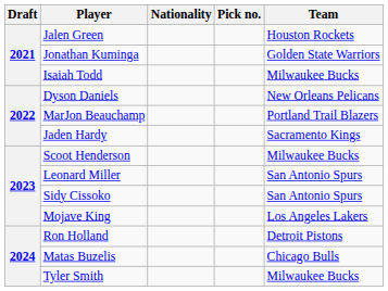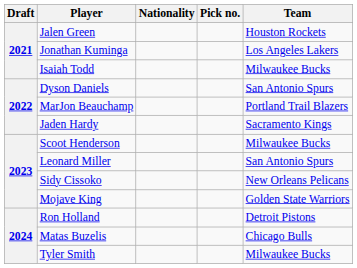 <table class="wikitable">
 <tr>
 <th>Draft</th>
 <th>Player</th>
 <th>Nationality</th>
 <th>Pick no.</th>
 <th>Team</th>
 </tr>
 <tr>
 <th rowspan="3"><a href='#'>2021</a></th>
 <td><a href='#'>Jalen Green</a></td>
 <td></td>
 <td></td>
 <td><a href='#'>Houston Rockets</a></td>
 </tr>
 <tr>
 <td><a href='#'>Jonathan Kuminga</a></td>
 <td></td>
 <td></td>
-<td><a href='#'>Golden State Warriors</a></td>
+<td><a href='#'>Los Angeles Lakers</a></td>
 </tr>
 <tr>
 <td><a href='#'>Isaiah Todd</a></td>
 <td></td>
 <td></td>
 <td><a href='#'>Milwaukee Bucks</a></td>
 </tr>
 <tr>
 <th rowspan="3"><a href='#'>2022</a></th>
 <td><a href='#'>Dyson Daniels</a></td>
 <td></td>
 <td></td>
-<td><a href='#'>New Orleans Pelicans</a></td>
+<td><a href='#'>San Antonio Spurs</a></td>
 </tr>
 <tr>
 <td><a href='#'>MarJon Beauchamp</a></td>
 <td></td>
 <td></td>
 <td><a href='#'>Portland Trail Blazers</a></td>
 </tr>
 <tr>
 <td><a href='#'>Jaden Hardy</a></td>
 <td></td>
 <td></td>
 <td><a href='#'>Sacramento Kings</a></td>
 </tr>
 <tr>
 <th rowspan="4"><a href='#'>2023</a></th>
 <td><a href='#'>Scoot Henderson</a></td>
 <td></td>
 <td></td>
 <td><a href='#'>Milwaukee Bucks</a></td>
 </tr>
 <tr>
 <td><a href='#'>Leonard Miller</a></td>
 <td></td>
 <td></td>
 <td><a href='#'>San Antonio Spurs</a></td>
 </tr>
 <tr>
 <td><a href='#'>Sidy Cissoko</a></td>
 <td></td>
 <td></td>
-<td><a href='#'>San Antonio Spurs</a></td>
+<td><a href='#'>New Orleans Pelicans</a></td>
 </tr>
 <tr>
 <td><a href='#'>Mojave King</a></td>
 <td> <br> </td>
 <td></td>
-<td><a href='#'>Los Angeles Lakers</a></td>
+<td><a href='#'>Golden State Warriors</a></td>
 </tr>
 <tr>
 <th rowspan="3"><a href='#'>2024</a></th>
 <td><a href='#'>Ron Holland</a></td>
 <td></td>
 <td></td>
 <td><a href='#'>Detroit Pistons</a></td>
 </tr>
 <tr>
 <td><a href='#'>Matas Buzelis</a></td>
 <td> <br> </td>
 <td></td>
 <td><a href='#'>Chicago Bulls</a></td>
 </tr>
 <tr>
 <td><a href='#'>Tyler Smith</a></td>
 <td></td>
 <td></td>
 <td><a href='#'>Milwaukee Bucks</a></td>
 </tr>
 </table>
